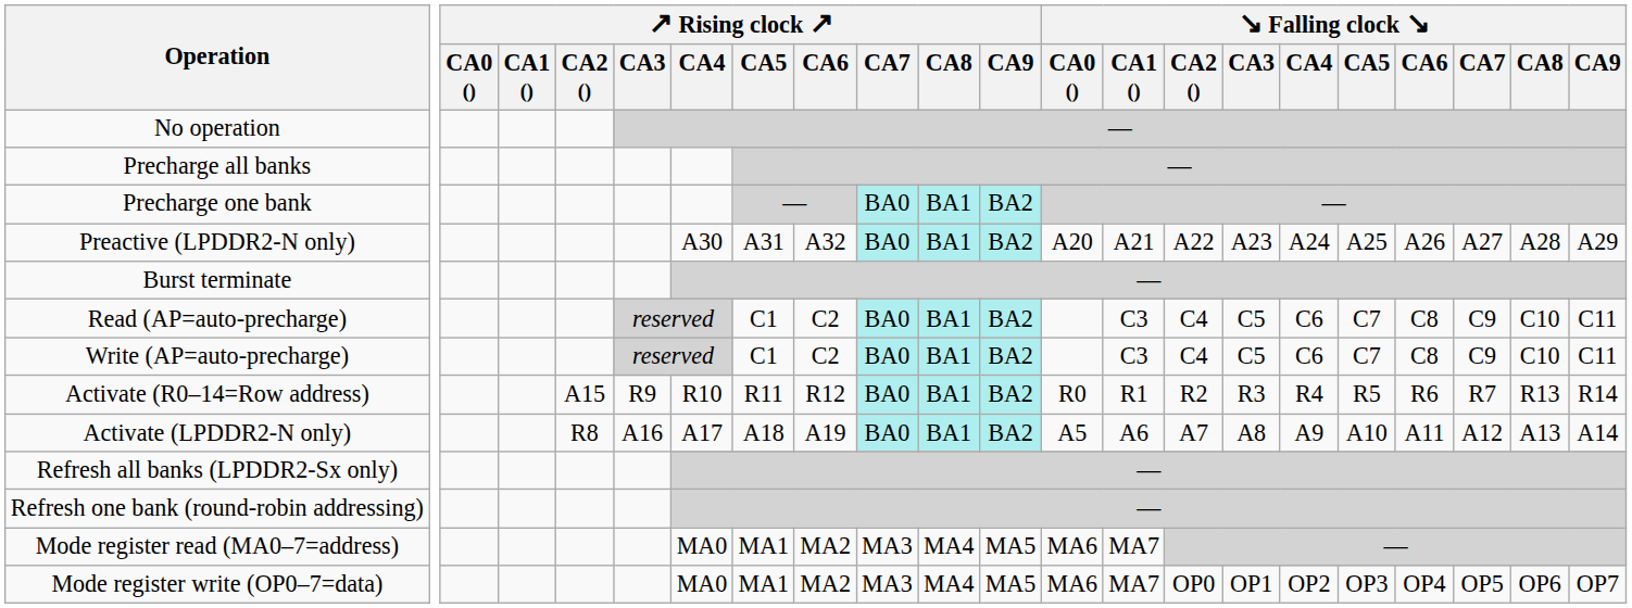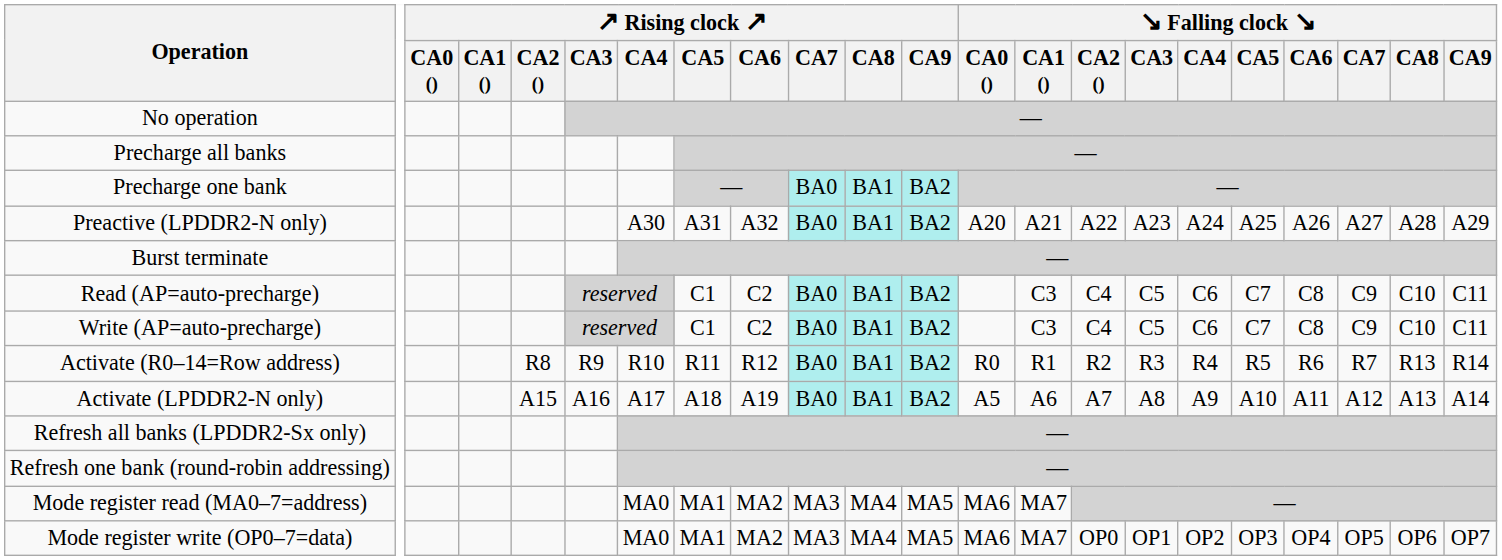 <table class="wikitable" style="text-align:center; border-width:0px;">
 <tr>
 <th rowspan="2">Operation</th>
 <td rowspan="17" style="border-width:0px; background-color:white"></td>
 <th colspan="10" style="line-height:110%"><big>↗</big> Rising clock <big>↗</big></th>
 <th colspan="10" style="line-height:110%"><big>↘</big> Falling clock <big>↘</big></th>
 </tr>
 <tr style="line-height:110%; vertical-align: top;">
 <th>CA0<br><small>()</small></th>
 <th>CA1<br><small>()</small></th>
 <th>CA2<br><small>()</small></th>
 <th>CA3</th>
 <th>CA4</th>
 <th>CA5</th>
 <th>CA6</th>
 <th>CA7</th>
 <th>CA8</th>
 <th>CA9</th>
 <th>CA0<br><small>()</small></th>
 <th>CA1<br><small>()</small></th>
 <th>CA2<br><small>()</small></th>
 <th>CA3</th>
 <th>CA4</th>
 <th>CA5</th>
 <th>CA6</th>
 <th>CA7</th>
 <th>CA8</th>
 <th>CA9</th>
 </tr>
 <tr>
 <td>No operation</td>
 <td></td>
 <td></td>
 <td></td>
 <td colspan="17" bgcolor=lightgrey>—</td>
 </tr>
 <tr>
 <td>Precharge all banks</td>
 <td></td>
 <td></td>
 <td></td>
 <td></td>
 <td></td>
 <td colspan="15" bgcolor=lightgrey>—</td>
 </tr>
 <tr>
 <td>Precharge one bank</td>
 <td></td>
 <td></td>
 <td></td>
 <td></td>
 <td></td>
 <td colspan=2 bgcolor=lightgrey>—</td>
 <td bgcolor=PaleTurquoise>BA0</td>
 <td bgcolor=PaleTurquoise>BA1</td>
 <td bgcolor=PaleTurquoise>BA2</td>
 <td colspan="10" bgcolor=lightgrey>—</td>
 </tr>
 <tr>
 <td>Preactive (LPDDR2-N only)</td>
 <td></td>
 <td></td>
 <td></td>
 <td></td>
 <td>A30</td>
 <td>A31</td>
 <td>A32</td>
 <td bgcolor=PaleTurquoise>BA0</td>
 <td bgcolor=PaleTurquoise>BA1</td>
 <td bgcolor=PaleTurquoise>BA2</td>
 <td>A20</td>
 <td>A21</td>
 <td>A22</td>
 <td>A23</td>
 <td>A24</td>
 <td>A25</td>
 <td>A26</td>
 <td>A27</td>
 <td>A28</td>
 <td>A29</td>
 </tr>
 <tr>
 <td>Burst terminate</td>
 <td></td>
 <td></td>
 <td></td>
 <td></td>
 <td colspan="16" bgcolor=lightgrey>—</td>
 </tr>
 <tr>
 <td>Read (AP=auto-precharge)</td>
 <td></td>
 <td></td>
 <td></td>
 <td colspan=2 bgcolor=lightgrey><em>reserved</em></td>
 <td>C1</td>
 <td>C2</td>
 <td bgcolor=PaleTurquoise>BA0</td>
 <td bgcolor=PaleTurquoise>BA1</td>
 <td bgcolor=PaleTurquoise>BA2</td>
 <td></td>
 <td>C3</td>
 <td>C4</td>
 <td>C5</td>
 <td>C6</td>
 <td>C7</td>
 <td>C8</td>
 <td>C9</td>
 <td>C10</td>
 <td>C11</td>
 </tr>
 <tr>
 <td>Write (AP=auto-precharge)</td>
 <td></td>
 <td></td>
 <td></td>
 <td colspan=2 bgcolor=lightgrey><em>reserved</em></td>
 <td>C1</td>
 <td>C2</td>
 <td bgcolor=PaleTurquoise>BA0</td>
 <td bgcolor=PaleTurquoise>BA1</td>
 <td bgcolor=PaleTurquoise>BA2</td>
 <td></td>
 <td>C3</td>
 <td>C4</td>
 <td>C5</td>
 <td>C6</td>
 <td>C7</td>
 <td>C8</td>
 <td>C9</td>
 <td>C10</td>
 <td>C11</td>
 </tr>
 <tr>
 <td>Activate (R0–14=Row address)</td>
 <td></td>
 <td></td>
-<td>A15</td>
+<td>R8</td>
 <td>R9</td>
 <td>R10</td>
 <td>R11</td>
 <td>R12</td>
 <td bgcolor=PaleTurquoise>BA0</td>
 <td bgcolor=PaleTurquoise>BA1</td>
 <td bgcolor=PaleTurquoise>BA2</td>
 <td>R0</td>
 <td>R1</td>
 <td>R2</td>
 <td>R3</td>
 <td>R4</td>
 <td>R5</td>
 <td>R6</td>
 <td>R7</td>
 <td>R13</td>
 <td>R14</td>
 </tr>
 <tr>
 <td>Activate (LPDDR2-N only)</td>
 <td></td>
 <td></td>
-<td>R8</td>
+<td>A15</td>
 <td>A16</td>
 <td>A17</td>
 <td>A18</td>
 <td>A19</td>
 <td bgcolor=PaleTurquoise>BA0</td>
 <td bgcolor=PaleTurquoise>BA1</td>
 <td bgcolor=PaleTurquoise>BA2</td>
 <td>A5</td>
 <td>A6</td>
 <td>A7</td>
 <td>A8</td>
 <td>A9</td>
 <td>A10</td>
 <td>A11</td>
 <td>A12</td>
 <td>A13</td>
 <td>A14</td>
 </tr>
 <tr>
 <td>Refresh all banks (LPDDR2-Sx only)</td>
 <td></td>
 <td></td>
 <td></td>
 <td></td>
 <td colspan="16" bgcolor=lightgrey>—</td>
 </tr>
 <tr>
 <td>Refresh one bank (round-robin addressing)</td>
 <td></td>
 <td></td>
 <td></td>
 <td></td>
 <td colspan="16" bgcolor=lightgrey>—</td>
 </tr>
 <tr>
 <td>Mode register read (MA0–7=address)</td>
 <td></td>
 <td></td>
 <td></td>
 <td></td>
 <td>MA0</td>
 <td>MA1</td>
 <td>MA2</td>
 <td>MA3</td>
 <td>MA4</td>
 <td>MA5</td>
 <td>MA6</td>
 <td>MA7</td>
 <td colspan="8" bgcolor=lightgrey>—</td>
 </tr>
 <tr>
 <td>Mode register write (OP0–7=data)</td>
 <td></td>
 <td></td>
 <td></td>
 <td></td>
 <td>MA0</td>
 <td>MA1</td>
 <td>MA2</td>
 <td>MA3</td>
 <td>MA4</td>
 <td>MA5</td>
 <td>MA6</td>
 <td>MA7</td>
 <td>OP0</td>
 <td>OP1</td>
 <td>OP2</td>
 <td>OP3</td>
 <td>OP4</td>
 <td>OP5</td>
 <td>OP6</td>
 <td>OP7</td>
 </tr>
 </table>
